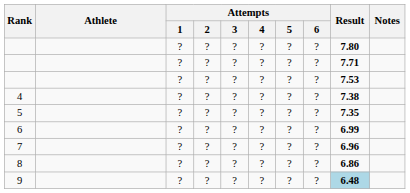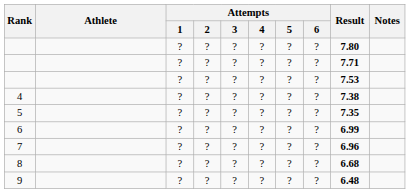 <table class="wikitable" style="text-align:center">
 <tr>
 <th rowspan=2 width=40>Rank</th>
 <th rowspan=2 width=250>Athlete</th>
 <th colspan=6>Attempts</th>
 <th rowspan=2 width=55>Result</th>
 <th rowspan=2 width=50>Notes</th>
 </tr>
 <tr>
 <th width=45>1</th>
 <th width=45>2</th>
 <th width=45>3</th>
 <th width=45>4</th>
 <th width=45>5</th>
 <th width=45>6</th>
 </tr>
 <tr>
 <td></td>
 <td align=left></td>
 <td>?</td>
 <td>?</td>
 <td>?</td>
 <td>?</td>
 <td>?</td>
 <td>?</td>
 <td><strong>7.80</strong></td>
 <td></td>
 </tr>
 <tr>
 <td></td>
 <td align=left></td>
 <td>?</td>
 <td>?</td>
 <td>?</td>
 <td>?</td>
 <td>?</td>
 <td>?</td>
 <td><strong>7.71</strong></td>
 <td></td>
 </tr>
 <tr>
 <td></td>
 <td align=left></td>
 <td>?</td>
 <td>?</td>
 <td>?</td>
 <td>?</td>
 <td>?</td>
 <td>?</td>
 <td><strong>7.53</strong></td>
 <td></td>
 </tr>
 <tr>
 <td>4</td>
 <td align=left></td>
 <td>?</td>
 <td>?</td>
 <td>?</td>
 <td>?</td>
 <td>?</td>
 <td>?</td>
 <td><strong>7.38</strong></td>
 <td></td>
 </tr>
 <tr>
 <td>5</td>
 <td align=left></td>
 <td>?</td>
 <td>?</td>
 <td>?</td>
 <td>?</td>
 <td>?</td>
 <td>?</td>
 <td><strong>7.35</strong></td>
 <td></td>
 </tr>
 <tr>
 <td>6</td>
 <td align=left></td>
 <td>?</td>
 <td>?</td>
 <td>?</td>
 <td>?</td>
 <td>?</td>
 <td>?</td>
 <td><strong>6.99</strong></td>
 <td></td>
 </tr>
 <tr>
 <td>7</td>
 <td align=left></td>
 <td>?</td>
 <td>?</td>
 <td>?</td>
 <td>?</td>
 <td>?</td>
 <td>?</td>
 <td><strong>6.96</strong></td>
 <td></td>
 </tr>
 <tr>
 <td>8</td>
 <td align=left></td>
 <td>?</td>
 <td>?</td>
 <td>?</td>
 <td>?</td>
 <td>?</td>
 <td>?</td>
-<td><strong>6.86</strong></td>
+<td><strong>6.68</strong></td>
 <td></td>
 </tr>
 <tr>
 <td>9</td>
 <td align=left></td>
 <td>?</td>
 <td>?</td>
 <td>?</td>
 <td>?</td>
 <td>?</td>
 <td>?</td>
-<td style="background: lightblue;"><strong>6.48</strong></td>
+<td><strong>6.48</strong></td>
 <td></td>
 </tr>
 </table>
